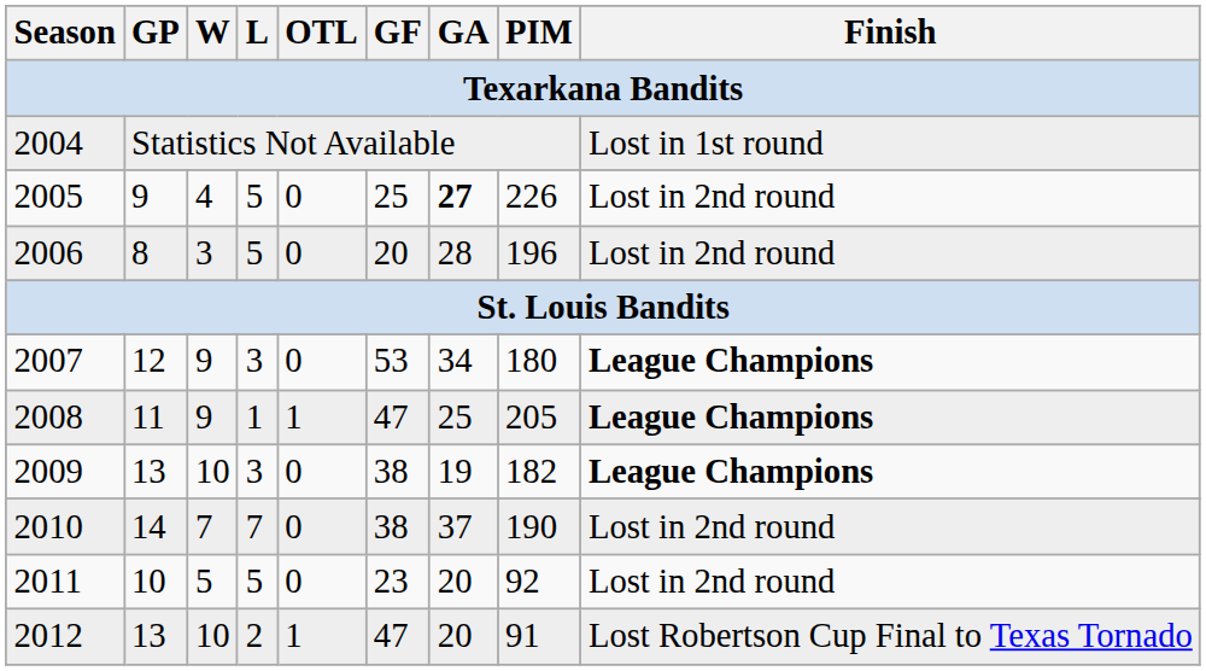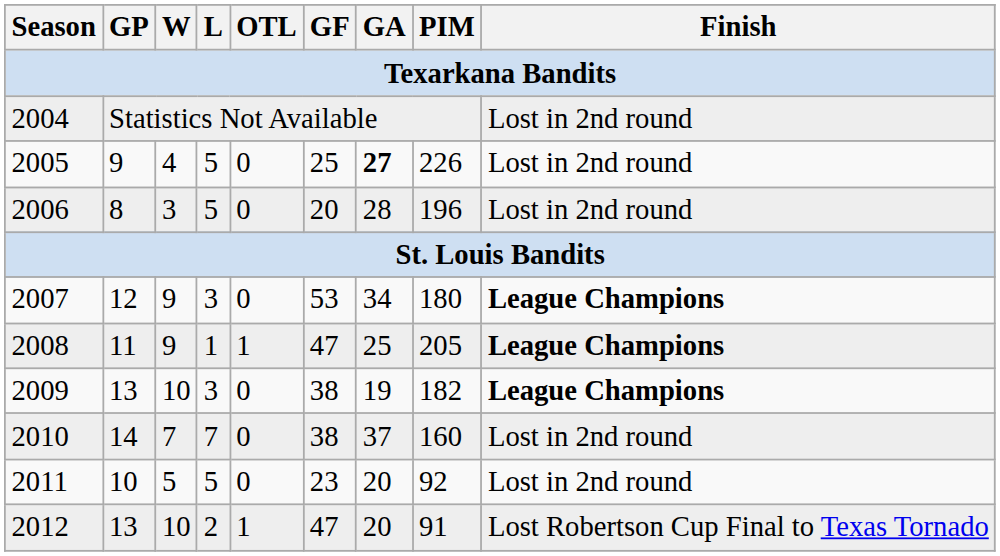 <table class="wikitable">
 <tr align="center">
 <th>Season</th>
 <th>GP</th>
 <th>W</th>
 <th>L</th>
 <th>OTL</th>
 <th>GF</th>
 <th>GA</th>
 <th>PIM</th>
 <th>Finish</th>
 </tr>
 <tr>
 <td colspan=20 style="text-align:center; background:#cedff2;"><strong>Texarkana Bandits</strong></td>
 </tr>
 <tr bgcolor="#eeeeee">
 <td>2004</td>
 <td colspan="7">Statistics Not Available</td>
-<td>Lost in 1st round</td>
+<td>Lost in 2nd round</td>
 </tr>
 <tr>
 <td>2005</td>
 <td>9</td>
 <td>4</td>
 <td>5</td>
 <td>0</td>
 <td>25</td>
 <td><strong>27</strong></td>
 <td>226</td>
 <td>Lost in 2nd round</td>
 </tr>
 <tr bgcolor="#eeeeee">
 <td>2006</td>
 <td>8</td>
 <td>3</td>
 <td>5</td>
 <td>0</td>
 <td>20</td>
 <td>28</td>
 <td>196</td>
 <td>Lost in 2nd round</td>
 </tr>
 <tr>
 <td colspan=20 style="text-align:center; background:#cedff2;"><strong>St. Louis Bandits</strong></td>
 </tr>
 <tr>
 <td>2007</td>
 <td>12</td>
 <td>9</td>
 <td>3</td>
 <td>0</td>
 <td>53</td>
 <td>34</td>
 <td>180</td>
 <td><strong>League Champions</strong></td>
 </tr>
 <tr bgcolor="#eeeeee">
 <td>2008</td>
 <td>11</td>
 <td>9</td>
 <td>1</td>
 <td>1</td>
 <td>47</td>
 <td>25</td>
 <td>205</td>
 <td><strong>League Champions</strong></td>
 </tr>
 <tr>
 <td>2009</td>
 <td>13</td>
 <td>10</td>
 <td>3</td>
 <td>0</td>
 <td>38</td>
 <td>19</td>
 <td>182</td>
 <td><strong>League Champions</strong></td>
 </tr>
 <tr bgcolor="#eeeeee">
 <td>2010</td>
 <td>14</td>
 <td>7</td>
 <td>7</td>
 <td>0</td>
 <td>38</td>
 <td>37</td>
-<td>190</td>
+<td>160</td>
 <td>Lost in 2nd round</td>
 </tr>
 <tr>
 <td>2011</td>
 <td>10</td>
 <td>5</td>
 <td>5</td>
 <td>0</td>
 <td>23</td>
 <td>20</td>
 <td>92</td>
 <td>Lost in 2nd round</td>
 </tr>
 <tr bgcolor="#eeeeee">
 <td>2012</td>
 <td>13</td>
 <td>10</td>
 <td>2</td>
 <td>1</td>
 <td>47</td>
 <td>20</td>
 <td>91</td>
 <td>Lost Robertson Cup Final to <a href='#'>Texas Tornado</a></td>
 </tr>
 </table>
